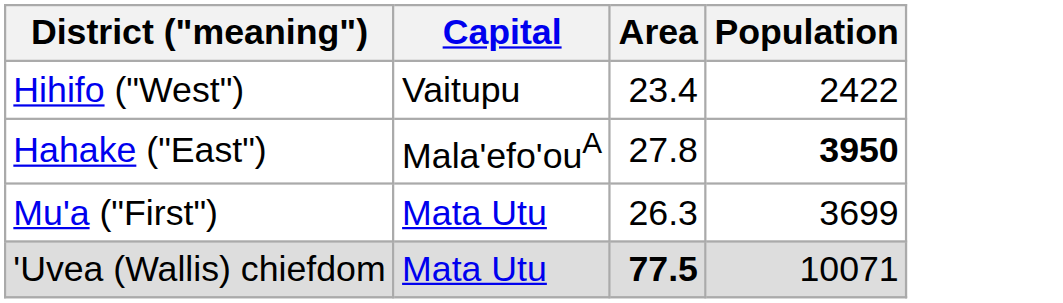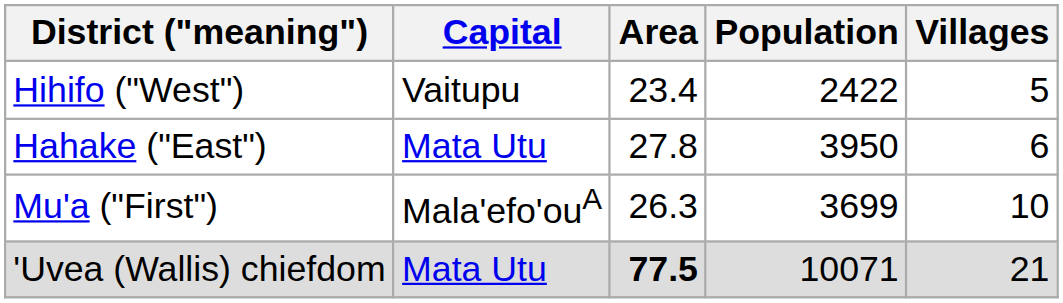 <table class="wikitable" style="text-align:right;">
 <tr>
 <th>District ("meaning")</th>
 <th><a href='#'>Capital</a></th>
 <th>Area<br></th>
 <th>Population<br></th>
+<th>Villages</th>
 </tr>
 <tr style="background:#fff;">
 <td align="left"><a href='#'>Hihifo</a> ("West")</td>
 <td align="left">Vaitupu</td>
 <td>23.4</td>
 <td>2422</td>
+<td>5</td>
 </tr>
 <tr style="background:#fff;">
 <td align="left"><a href='#'>Hahake</a> ("East")</td>
-<td align="left">Mala'efo'ou<sup>A</sup></td>
+<td align="left"><a href='#'>Mata Utu</a></td>
 <td>27.8</td>
-<td><strong>3950</strong></td>
+<td>3950</td>
+<td>6</td>
 </tr>
 <tr style="background:#fff;">
 <td align="left"><a href='#'>Mu'a</a> ("First")</td>
-<td align="left"><a href='#'>Mata Utu</a></td>
+<td align="left">Mala'efo'ou<sup>A</sup></td>
 <td>26.3</td>
 <td>3699</td>
+<td>10</td>
 </tr>
 <tr style="background:#ddd;">
 <td align="left">'Uvea (Wallis) chiefdom</td>
 <td align="left"><a href='#'>Mata Utu</a></td>
 <td><strong>77.5</strong></td>
 <td>10071</td>
+<td>21</td>
 </tr>
 </table>
